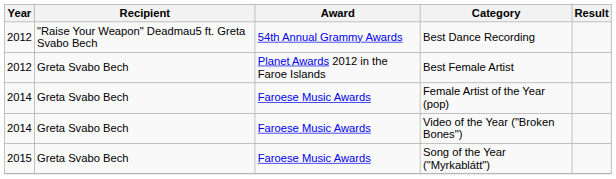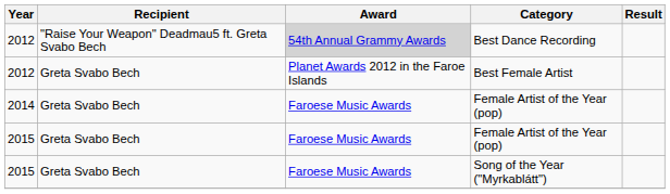 <table class="wikitable">
 <tr>
 <th>Year</th>
 <th>Recipient</th>
 <th>Award</th>
 <th>Category</th>
 <th>Result</th>
 </tr>
 <tr>
 <td>2012</td>
 <td>"Raise Your Weapon" Deadmau5 ft. Greta Svabo Bech</td>
-<td><a href='#'>54th Annual Grammy Awards</a></td>
+<td style="background: lightgrey;"><a href='#'>54th Annual Grammy Awards</a></td>
 <td>Best Dance Recording</td>
 <td></td>
 </tr>
 <tr>
 <td>2012</td>
 <td>Greta Svabo Bech</td>
 <td><a href='#'>Planet Awards</a> 2012 in the Faroe Islands</td>
 <td>Best Female Artist</td>
 <td></td>
 </tr>
 <tr>
 <td>2014</td>
 <td>Greta Svabo Bech</td>
 <td><a href='#'>Faroese Music Awards</a></td>
 <td>Female Artist of the Year (pop)</td>
 <td></td>
 </tr>
 <tr>
-<td>2014</td>
+<td>2015</td>
 <td>Greta Svabo Bech</td>
 <td><a href='#'>Faroese Music Awards</a></td>
-<td>Video of the Year ("Broken Bones")</td>
+<td>Female Artist of the Year (pop)</td>
 <td></td>
 </tr>
 <tr>
 <td>2015</td>
 <td>Greta Svabo Bech</td>
 <td><a href='#'>Faroese Music Awards</a></td>
 <td>Song of the Year ("Myrkablátt")</td>
 <td></td>
 </tr>
 <tr>
 </tr>
 </table>
